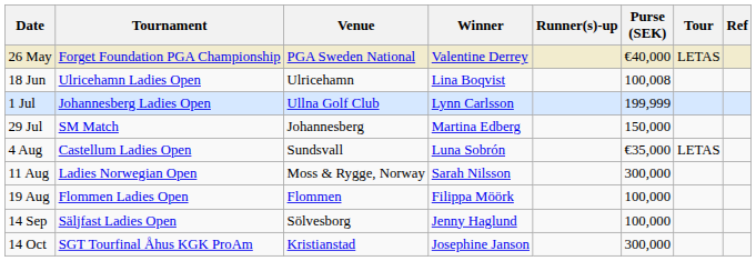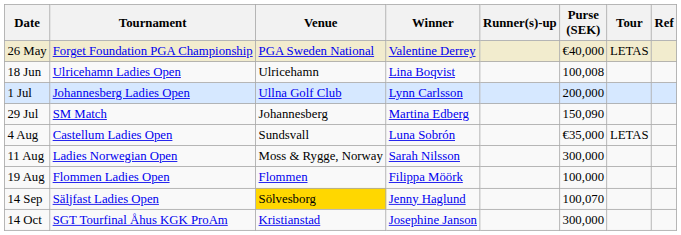 <table class="wikitable sortable" style="font-size:95%;">
 <tr>
 <th>Date</th>
 <th>Tournament</th>
 <th>Venue</th>
 <th>Winner</th>
 <th>Runner(s)-up</th>
 <th>Purse<br>(SEK)</th>
 <th>Tour</th>
 <th>Ref</th>
 </tr>
 <tr style="background:#f2ecce;">
 <td>26 May</td>
 <td><a href='#'>Forget Foundation PGA Championship</a></td>
 <td><a href='#'>PGA Sweden National</a></td>
 <td> <a href='#'>Valentine Derrey</a></td>
 <td></td>
 <td>€40,000</td>
 <td>LETAS</td>
 <td></td>
 </tr>
 <tr>
 <td>18 Jun</td>
 <td><a href='#'>Ulricehamn Ladies Open</a></td>
 <td>Ulricehamn</td>
 <td> <a href='#'>Lina Boqvist</a></td>
 <td></td>
 <td>100,008</td>
 <td></td>
 <td></td>
 </tr>
 <tr style="background:#D6E8FF;">
 <td>1 Jul</td>
 <td><a href='#'>Johannesberg Ladies Open</a></td>
 <td><a href='#'>Ullna Golf Club</a></td>
 <td> <a href='#'>Lynn Carlsson</a></td>
 <td></td>
-<td>199,999</td>
+<td>200,000</td>
 <td></td>
 <td></td>
 </tr>
 <tr>
 <td>29 Jul</td>
 <td><a href='#'>SM Match</a></td>
 <td>Johannesberg</td>
 <td> <a href='#'>Martina Edberg</a></td>
 <td></td>
-<td>150,000</td>
+<td>150,090</td>
 <td></td>
 <td></td>
 </tr>
 <tr>
 <td>4 Aug</td>
 <td><a href='#'>Castellum Ladies Open</a></td>
 <td>Sundsvall</td>
 <td> <a href='#'>Luna Sobrón</a></td>
 <td></td>
 <td>€35,000</td>
 <td>LETAS</td>
 <td></td>
 </tr>
 <tr>
 <td>11 Aug</td>
 <td><a href='#'>Ladies Norwegian Open</a></td>
 <td>Moss & Rygge, Norway</td>
 <td> <a href='#'>Sarah Nilsson</a></td>
 <td></td>
 <td>300,000</td>
 <td></td>
 <td></td>
 </tr>
 <tr>
 <td>19 Aug</td>
 <td><a href='#'>Flommen Ladies Open</a></td>
 <td><a href='#'>Flommen</a></td>
 <td> <a href='#'>Filippa Möörk</a></td>
 <td></td>
 <td>100,000</td>
 <td></td>
 <td></td>
 </tr>
 <tr>
 <td>14 Sep</td>
 <td><a href='#'>Säljfast Ladies Open</a></td>
-<td>Sölvesborg</td>
+<td style="background: gold;">Sölvesborg</td>
 <td> <a href='#'>Jenny Haglund</a></td>
 <td></td>
-<td>100,000</td>
+<td>100,070</td>
 <td></td>
 <td></td>
 </tr>
 <tr>
 <td>14 Oct</td>
 <td><a href='#'>SGT Tourfinal Åhus KGK ProAm</a></td>
 <td><a href='#'>Kristianstad</a></td>
 <td> <a href='#'>Josephine Janson</a></td>
 <td></td>
 <td>300,000</td>
 <td></td>
 <td></td>
 </tr>
 </table>
